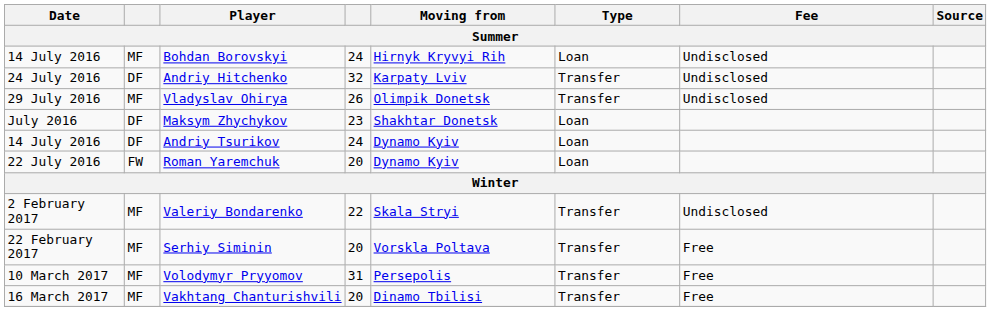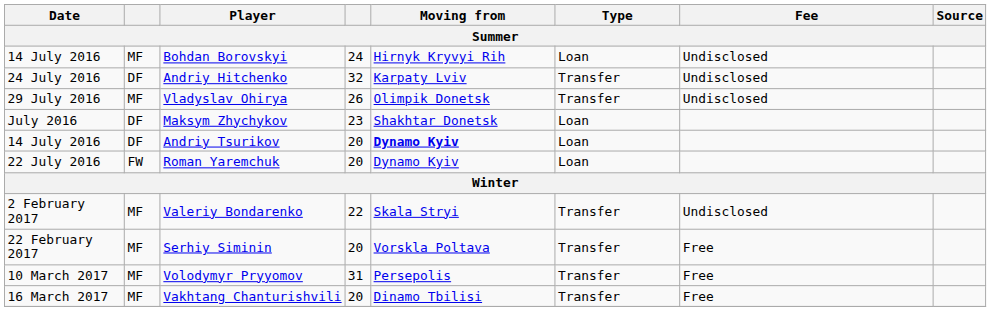 <table class="wikitable sortable">
 <tr>
 <th style="width:115px;">Date</th>
 <th style="width:30px;"></th>
 <th style="width:180px;">Player</th>
 <th style="width:20px;"></th>
 <th style="width:180px;">Moving from</th>
 <th style="width:120px;" class="unsortable">Type</th>
 <th style="width:250px;" class="unsortable">Fee</th>
 <th style="width:20px;">Source</th>
 </tr>
 <tr>
 <th colspan=8>Summer</th>
 </tr>
 <tr>
 <td>14 July 2016</td>
 <td>MF</td>
 <td> <a href='#'>Bohdan Borovskyi</a></td>
 <td>24</td>
 <td> <a href='#'>Hirnyk Kryvyi Rih</a></td>
 <td>Loan</td>
 <td>Undisclosed</td>
 <td></td>
 </tr>
 <tr>
 <td>24 July 2016</td>
 <td>DF</td>
 <td> <a href='#'>Andriy Hitchenko</a></td>
 <td>32</td>
 <td> <a href='#'>Karpaty Lviv</a></td>
 <td>Transfer</td>
 <td>Undisclosed</td>
 <td></td>
 </tr>
 <tr>
 <td>29 July 2016</td>
 <td>MF</td>
 <td> <a href='#'>Vladyslav Ohirya</a></td>
 <td>26</td>
 <td> <a href='#'>Olimpik Donetsk</a></td>
 <td>Transfer</td>
 <td>Undisclosed</td>
 <td></td>
 </tr>
 <tr>
 <td>July 2016</td>
 <td>DF</td>
 <td> <a href='#'>Maksym Zhychykov</a></td>
 <td>23</td>
 <td> <a href='#'>Shakhtar Donetsk</a></td>
 <td>Loan</td>
 <td></td>
 <td></td>
 </tr>
 <tr>
 <td>14 July 2016</td>
 <td>DF</td>
 <td> <a href='#'>Andriy Tsurikov</a></td>
-<td>24</td>
-<td> <a href='#'>Dynamo Kyiv</a></td>
+<td>20</td>
+<td><strong> <a href='#'>Dynamo Kyiv</a></strong></td>
 <td>Loan</td>
 <td></td>
 <td></td>
 </tr>
 <tr>
 <td>22 July 2016</td>
 <td>FW</td>
 <td> <a href='#'>Roman Yaremchuk</a></td>
 <td>20</td>
 <td> <a href='#'>Dynamo Kyiv</a></td>
 <td>Loan</td>
 <td></td>
 <td></td>
 </tr>
 <tr>
 <th colspan=8>Winter</th>
 </tr>
 <tr>
 <td>2 February 2017</td>
 <td>MF</td>
 <td> <a href='#'>Valeriy Bondarenko</a></td>
 <td>22</td>
 <td> <a href='#'>Skala Stryi</a></td>
 <td>Transfer</td>
 <td>Undisclosed</td>
 <td></td>
 </tr>
 <tr>
 <td>22 February 2017</td>
 <td>MF</td>
 <td> <a href='#'>Serhiy Siminin</a></td>
 <td>20</td>
 <td> <a href='#'>Vorskla Poltava</a></td>
 <td>Transfer</td>
 <td>Free</td>
 <td></td>
 </tr>
 <tr>
 <td>10 March 2017</td>
 <td>MF</td>
 <td> <a href='#'>Volodymyr Pryyomov</a></td>
 <td>31</td>
 <td> <a href='#'>Persepolis</a></td>
 <td>Transfer</td>
 <td>Free</td>
 <td></td>
 </tr>
 <tr>
 <td>16 March 2017</td>
 <td>MF</td>
 <td> <a href='#'>Vakhtang Chanturishvili</a></td>
 <td>20</td>
 <td> <a href='#'>Dinamo Tbilisi</a></td>
 <td>Transfer</td>
 <td>Free</td>
 <td></td>
 </tr>
 <tr>
 </tr>
 </table>
